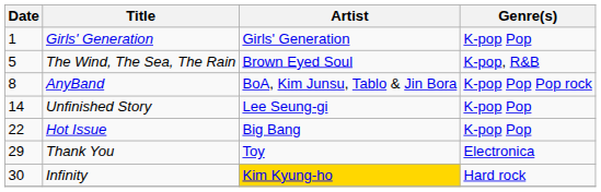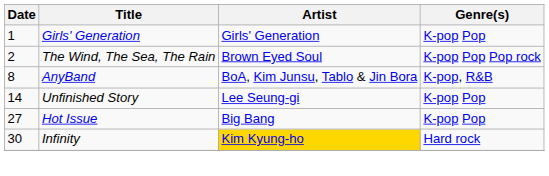 <table class="wikitable" style="text-align: left;">
 <tr>
 <th>Date</th>
 <th>Title</th>
 <th>Artist</th>
 <th>Genre(s)</th>
 </tr>
 <tr>
 <td rowspan="1">1</td>
 <td><em><a href='#'>Girls' Generation</a></em></td>
 <td><a href='#'>Girls' Generation</a></td>
 <td><a href='#'>K-pop</a> <a href='#'>Pop</a></td>
 </tr>
 <tr>
-<td>5</td>
+<td>2</td>
 <td><em>The Wind, The Sea, The Rain</em></td>
 <td><a href='#'>Brown Eyed Soul</a></td>
-<td><a href='#'>K-pop</a>, <a href='#'>R&B</a></td>
+<td><a href='#'>K-pop</a> <a href='#'>Pop</a> <a href='#'>Pop rock</a></td>
 </tr>
 <tr>
 <td rowspan="1">8</td>
 <td><em><a href='#'>AnyBand</a></em></td>
 <td><a href='#'>BoA</a>, <a href='#'>Kim Junsu</a>, <a href='#'>Tablo</a> & <a href='#'>Jin Bora</a></td>
-<td><a href='#'>K-pop</a> <a href='#'>Pop</a> <a href='#'>Pop rock</a></td>
+<td><a href='#'>K-pop</a>, <a href='#'>R&B</a></td>
 </tr>
 <tr>
 <td rowspan="1">14</td>
 <td><em>Unfinished Story</em></td>
 <td><a href='#'>Lee Seung-gi</a></td>
 <td><a href='#'>K-pop</a> <a href='#'>Pop</a></td>
 </tr>
 <tr>
-<td rowspan="1">22</td>
+<td rowspan="1">27</td>
 <td><em><a href='#'>Hot Issue</a></em></td>
 <td><a href='#'>Big Bang</a></td>
 <td><a href='#'>K-pop</a> <a href='#'>Pop</a></td>
-</tr>
-<tr>
-<td>29</td>
-<td><em>Thank You</em></td>
-<td><a href='#'>Toy</a></td>
-<td><a href='#'>Electronica</a></td>
 </tr>
 <tr>
 <td>30</td>
 <td><em>Infinity</em></td>
 <td style="background: gold;"><a href='#'>Kim Kyung-ho</a></td>
 <td><a href='#'>Hard rock</a></td>
 </tr>
 <tr>
 </tr>
 </table>
